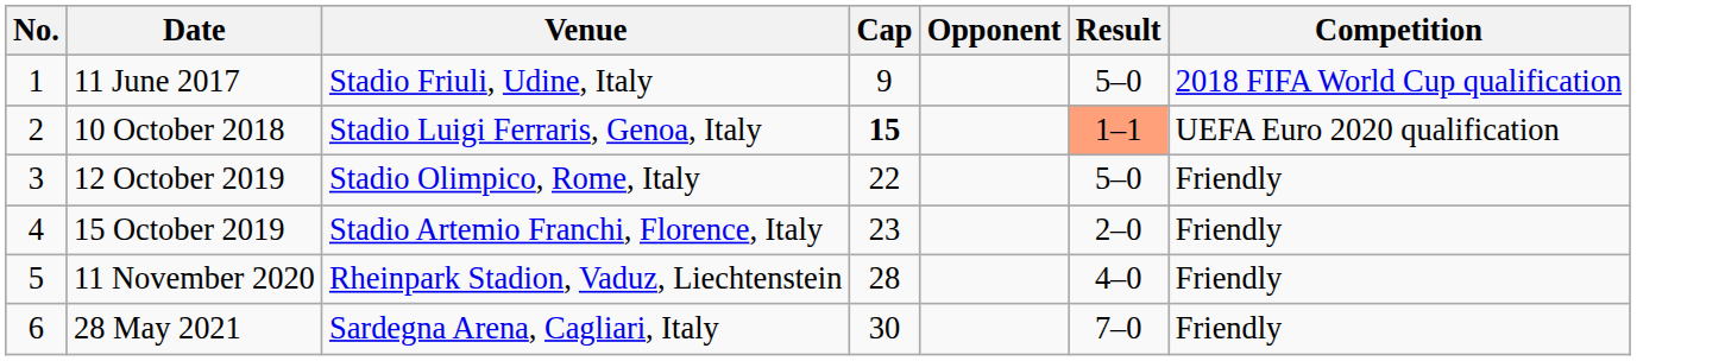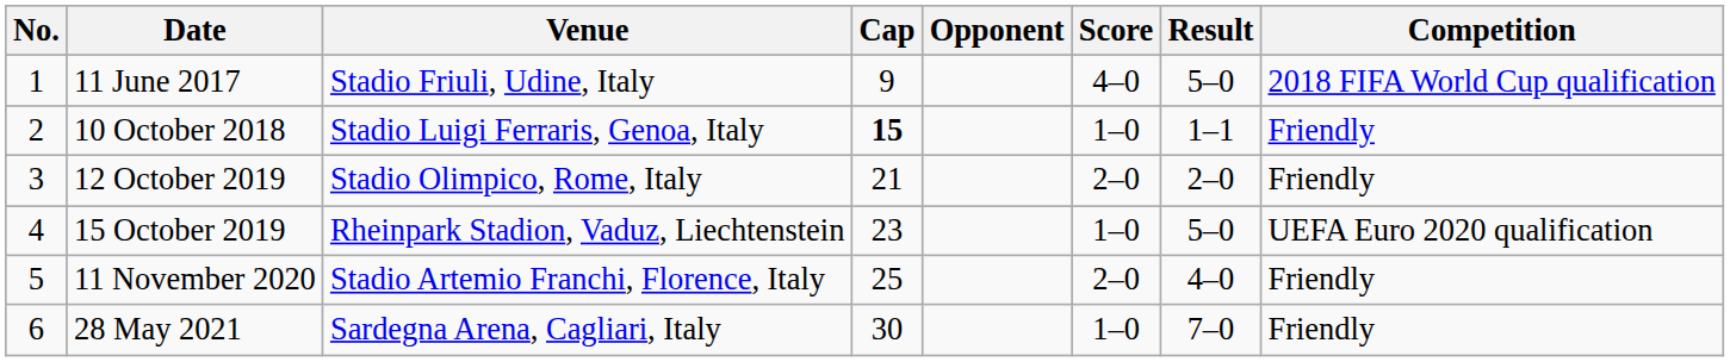 <table class="wikitable sortable">
 <tr>
 <th scope="col">No.</th>
 <th scope="col">Date</th>
 <th scope="col">Venue</th>
 <th scope="col">Cap</th>
 <th scope="col">Opponent</th>
+<th scope="col">Score</th>
 <th scope="col">Result</th>
 <th scope="col">Competition</th>
 </tr>
 <tr>
 <td align="center">1</td>
 <td>11 June 2017</td>
 <td><a href='#'>Stadio Friuli</a>, <a href='#'>Udine</a>, Italy</td>
 <td align="center">9</td>
 <td></td>
+<td align="center">4–0</td>
 <td align="center">5–0</td>
 <td><a href='#'>2018 FIFA World Cup qualification</a></td>
 </tr>
 <tr>
 <td align="center">2</td>
 <td>10 October 2018</td>
 <td><a href='#'>Stadio Luigi Ferraris</a>, <a href='#'>Genoa</a>, Italy</td>
 <td align="center"><strong>15</strong></td>
 <td></td>
-<td align="center" style="background: lightsalmon;">1–1</td>
-<td>UEFA Euro 2020 qualification</td>
+<td align="center">1–0</td>
+<td align="center">1–1</td>
+<td><a href='#'>Friendly</a></td>
 </tr>
 <tr>
 <td align="center">3</td>
 <td>12 October 2019</td>
 <td><a href='#'>Stadio Olimpico</a>, <a href='#'>Rome</a>, Italy</td>
-<td align="center">22</td>
+<td align="center">21</td>
 <td></td>
-<td align="center">5–0</td>
+<td align="center">2–0</td>
+<td align="center">2–0</td>
 <td>Friendly</td>
 </tr>
 <tr>
 <td align="center">4</td>
 <td>15 October 2019</td>
-<td><a href='#'>Stadio Artemio Franchi</a>, <a href='#'>Florence</a>, Italy</td>
+<td><a href='#'>Rheinpark Stadion</a>, <a href='#'>Vaduz</a>, Liechtenstein</td>
 <td align="center">23</td>
 <td></td>
-<td align="center">2–0</td>
-<td>Friendly</td>
+<td align="center">1–0</td>
+<td align="center">5–0</td>
+<td>UEFA Euro 2020 qualification</td>
 </tr>
 <tr>
 <td align="center">5</td>
 <td>11 November 2020</td>
-<td><a href='#'>Rheinpark Stadion</a>, <a href='#'>Vaduz</a>, Liechtenstein</td>
-<td align="center">28</td>
+<td><a href='#'>Stadio Artemio Franchi</a>, <a href='#'>Florence</a>, Italy</td>
+<td align="center">25</td>
 <td></td>
+<td align="center">2–0</td>
 <td align="center">4–0</td>
 <td>Friendly</td>
 </tr>
 <tr>
 <td align="center">6</td>
 <td>28 May 2021</td>
 <td><a href='#'>Sardegna Arena</a>, <a href='#'>Cagliari</a>, Italy</td>
 <td align="center">30</td>
 <td></td>
+<td align="center">1–0</td>
 <td align="center">7–0</td>
 <td>Friendly</td>
 </tr>
 </table>
